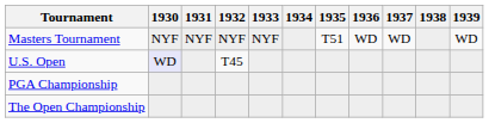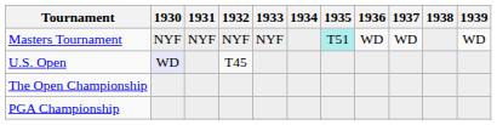 <table class="wikitable" style="font-size:95%;text-align:center;">
 <tr>
 <th>Tournament</th>
 <th>1930</th>
 <th>1931</th>
 <th>1932</th>
 <th>1933</th>
 <th>1934</th>
 <th>1935</th>
 <th>1936</th>
 <th>1937</th>
 <th>1938</th>
 <th>1939</th>
 </tr>
 <tr>
 <td align=left><a href='#'>Masters Tournament</a></td>
 <td style="background:#eeeeee;">NYF</td>
 <td style="background:#eeeeee;">NYF</td>
 <td style="background:#eeeeee;">NYF</td>
 <td style="background:#eeeeee;">NYF</td>
 <td style="background:#eeeeee;"></td>
-<td>T51</td>
+<td style="background: paleturquoise;">T51</td>
 <td>WD</td>
 <td>WD</td>
 <td style="background:#eeeeee;"></td>
 <td>WD</td>
 </tr>
 <tr>
 <td align=left><a href='#'>U.S. Open</a></td>
 <td style="background: lavender;">WD</td>
 <td style="background:#eeeeee;"></td>
 <td>T45</td>
+<td style="background:#eeeeee;"></td>
+<td style="background:#eeeeee;"></td>
+<td style="background:#eeeeee;"></td>
+<td style="background:#eeeeee;"></td>
+<td style="background:#eeeeee;"></td>
+<td style="background:#eeeeee;"></td>
+<td style="background:#eeeeee;"></td>
+</tr>
+<tr>
+<td align=left><a href='#'>The Open Championship</a></td>
+<td style="background:#eeeeee;"></td>
+<td style="background:#eeeeee;"></td>
+<td style="background:#eeeeee;"></td>
 <td style="background:#eeeeee;"></td>
 <td style="background:#eeeeee;"></td>
 <td style="background:#eeeeee;"></td>
 <td style="background:#eeeeee;"></td>
 <td style="background:#eeeeee;"></td>
 <td style="background:#eeeeee;"></td>
 <td style="background:#eeeeee;"></td>
 </tr>
 <tr>
 <td align=left><a href='#'>PGA Championship</a></td>
 <td style="background:#eeeeee;"></td>
 <td style="background:#eeeeee;"></td>
 <td style="background:#eeeeee;"></td>
 <td style="background:#eeeeee;"></td>
 <td style="background:#eeeeee;"></td>
 <td style="background:#eeeeee;"></td>
 <td style="background:#eeeeee;"></td>
 <td style="background:#eeeeee;"></td>
 <td style="background:#eeeeee;"></td>
 <td style="background:#eeeeee;"></td>
 </tr>
-<tr>
-<td align=left><a href='#'>The Open Championship</a></td>
-<td style="background:#eeeeee;"></td>
-<td style="background:#eeeeee;"></td>
-<td style="background:#eeeeee;"></td>
-<td style="background:#eeeeee;"></td>
-<td style="background:#eeeeee;"></td>
-<td style="background:#eeeeee;"></td>
-<td style="background:#eeeeee;"></td>
-<td style="background:#eeeeee;"></td>
-<td style="background:#eeeeee;"></td>
-<td style="background:#eeeeee;"></td>
-</tr>
 </table>
